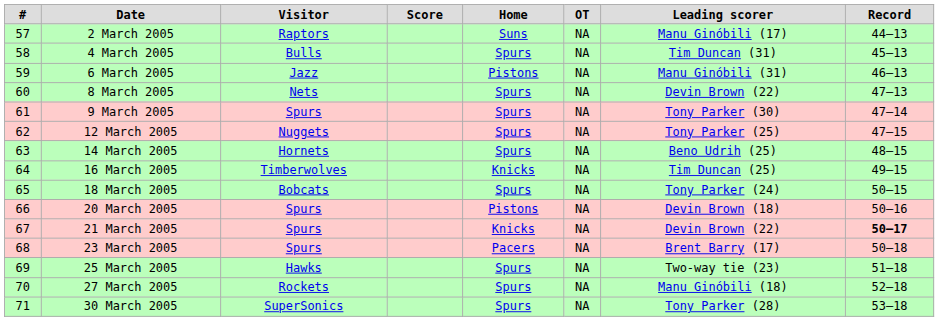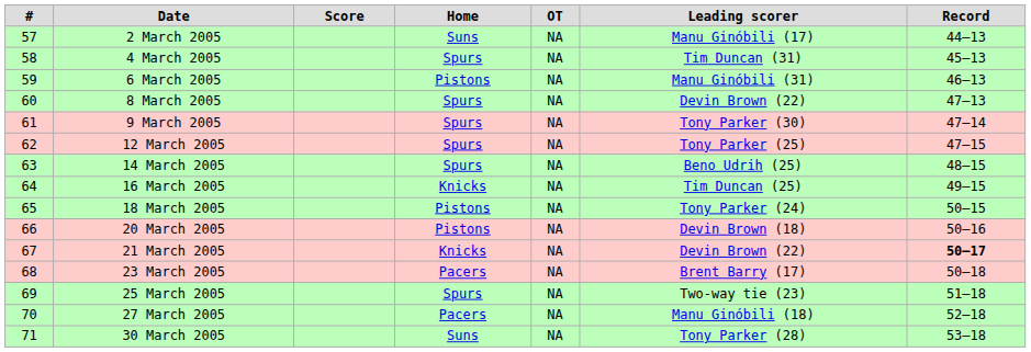 <table class="wikitable" width="80%">
 <tr align="center"  bgcolor="#dddddd">
 <td><strong>#</strong></td>
 <td><strong>Date</strong></td>
-<td><strong>Visitor</strong></td>
 <td><strong>Score</strong></td>
 <td><strong>Home</strong></td>
 <td><strong>OT</strong></td>
 <td><strong>Leading scorer</strong></td>
 <td><strong>Record</strong></td>
 </tr>
 <tr align="center" bgcolor="#bbffbb">
 <td>57</td>
 <td>2 March 2005</td>
-<td><a href='#'>Raptors</a></td>
 <td></td>
 <td><a href='#'>Suns</a></td>
 <td>NA</td>
 <td><a href='#'>Manu Ginóbili</a> (17)</td>
 <td>44–13</td>
 </tr>
 <tr align="center" bgcolor="#bbffbb">
 <td>58</td>
 <td>4 March 2005</td>
-<td><a href='#'>Bulls</a></td>
 <td></td>
 <td><a href='#'>Spurs</a></td>
 <td>NA</td>
 <td><a href='#'>Tim Duncan</a> (31)</td>
 <td>45–13</td>
 </tr>
 <tr align="center" bgcolor="#bbffbb">
 <td>59</td>
 <td>6 March 2005</td>
-<td><a href='#'>Jazz</a></td>
 <td></td>
 <td><a href='#'>Pistons</a></td>
 <td>NA</td>
 <td><a href='#'>Manu Ginóbili</a> (31)</td>
 <td>46–13</td>
 </tr>
 <tr align="center" bgcolor="#bbffbb">
 <td>60</td>
 <td>8 March 2005</td>
-<td><a href='#'>Nets</a></td>
 <td></td>
 <td><a href='#'>Spurs</a></td>
 <td>NA</td>
 <td><a href='#'>Devin Brown</a> (22)</td>
 <td>47–13</td>
 </tr>
 <tr align="center" bgcolor="#ffcccc">
 <td>61</td>
 <td>9 March 2005</td>
-<td><a href='#'>Spurs</a></td>
 <td></td>
 <td><a href='#'>Spurs</a></td>
 <td>NA</td>
 <td><a href='#'>Tony Parker</a> (30)</td>
 <td>47–14</td>
 </tr>
 <tr align="center" bgcolor="#ffcccc">
 <td>62</td>
 <td>12 March 2005</td>
-<td><a href='#'>Nuggets</a></td>
 <td></td>
 <td><a href='#'>Spurs</a></td>
 <td>NA</td>
 <td><a href='#'>Tony Parker</a> (25)</td>
 <td>47–15</td>
 </tr>
 <tr align="center" bgcolor="#bbffbb">
 <td>63</td>
 <td>14 March 2005</td>
-<td><a href='#'>Hornets</a></td>
 <td></td>
 <td><a href='#'>Spurs</a></td>
 <td>NA</td>
 <td><a href='#'>Beno Udrih</a> (25)</td>
 <td>48–15</td>
 </tr>
 <tr align="center" bgcolor="#bbffbb">
 <td>64</td>
 <td>16 March 2005</td>
-<td><a href='#'>Timberwolves</a></td>
 <td></td>
 <td><a href='#'>Knicks</a></td>
 <td>NA</td>
 <td><a href='#'>Tim Duncan</a> (25)</td>
 <td>49–15</td>
 </tr>
 <tr align="center" bgcolor="#bbffbb">
 <td>65</td>
 <td>18 March 2005</td>
-<td><a href='#'>Bobcats</a></td>
 <td></td>
-<td><a href='#'>Spurs</a></td>
+<td><a href='#'>Pistons</a></td>
 <td>NA</td>
 <td><a href='#'>Tony Parker</a> (24)</td>
 <td>50–15</td>
 </tr>
 <tr align="center" bgcolor="#ffcccc">
 <td>66</td>
 <td>20 March 2005</td>
-<td><a href='#'>Spurs</a></td>
 <td></td>
 <td><a href='#'>Pistons</a></td>
 <td>NA</td>
 <td><a href='#'>Devin Brown</a> (18)</td>
 <td>50–16</td>
 </tr>
 <tr align="center" bgcolor="#ffcccc">
 <td>67</td>
 <td>21 March 2005</td>
-<td><a href='#'>Spurs</a></td>
 <td></td>
 <td><a href='#'>Knicks</a></td>
 <td>NA</td>
 <td><a href='#'>Devin Brown</a> (22)</td>
 <td><strong>50–17</strong></td>
 </tr>
 <tr align="center" bgcolor="#ffcccc">
 <td>68</td>
 <td>23 March 2005</td>
-<td><a href='#'>Spurs</a></td>
 <td></td>
 <td><a href='#'>Pacers</a></td>
 <td>NA</td>
 <td><a href='#'>Brent Barry</a> (17)</td>
 <td>50–18</td>
 </tr>
 <tr align="center" bgcolor="#bbffbb">
 <td>69</td>
 <td>25 March 2005</td>
-<td><a href='#'>Hawks</a></td>
 <td></td>
 <td><a href='#'>Spurs</a></td>
 <td>NA</td>
 <td>Two-way tie (23)</td>
 <td>51–18</td>
 </tr>
 <tr align="center" bgcolor="#bbffbb">
 <td>70</td>
 <td>27 March 2005</td>
-<td><a href='#'>Rockets</a></td>
 <td></td>
-<td><a href='#'>Spurs</a></td>
+<td><a href='#'>Pacers</a></td>
 <td>NA</td>
 <td><a href='#'>Manu Ginóbili</a> (18)</td>
 <td>52–18</td>
 </tr>
 <tr align="center" bgcolor="#bbffbb">
 <td>71</td>
 <td>30 March 2005</td>
-<td><a href='#'>SuperSonics</a></td>
 <td></td>
-<td><a href='#'>Spurs</a></td>
+<td><a href='#'>Suns</a></td>
 <td>NA</td>
 <td><a href='#'>Tony Parker</a> (28)</td>
 <td>53–18</td>
 </tr>
 </table>
